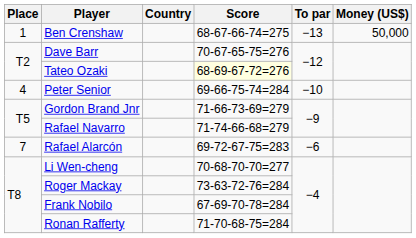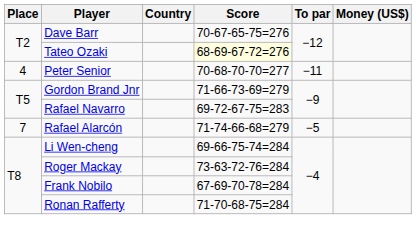 <table class="wikitable" style="font-size:95%;">
 <tr>
 <th>Place</th>
 <th>Player</th>
 <th>Country</th>
 <th>Score</th>
 <th>To par</th>
 <th>Money (US$)</th>
-</tr>
-<tr>
-<td align=center>1</td>
-<td><a href='#'>Ben Crenshaw</a></td>
-<td></td>
-<td>68-67-66-74=275</td>
-<td align=center>−13</td>
-<td align=right>50,000</td>
 </tr>
 <tr>
 <td rowspan=2 align=center>T2</td>
 <td><a href='#'>Dave Barr</a></td>
 <td></td>
 <td>70-67-65-75=276</td>
 <td rowspan=2 align=center>−12</td>
 <td rowspan=2 align=right></td>
 </tr>
 <tr>
 <td><a href='#'>Tateo Ozaki</a></td>
 <td></td>
 <td style="background: lightyellow;">68-69-67-72=276</td>
 </tr>
 <tr>
 <td align=center>4</td>
 <td><a href='#'>Peter Senior</a></td>
 <td></td>
-<td>69-66-75-74=284</td>
-<td align=center>−10</td>
+<td>70-68-70-70=277</td>
+<td align=center>−11</td>
 <td align=right></td>
 </tr>
 <tr>
 <td rowspan=2 align=center>T5</td>
 <td><a href='#'>Gordon Brand Jnr</a></td>
 <td></td>
 <td>71-66-73-69=279</td>
 <td rowspan=2 align=center>−9</td>
 <td rowspan=2 align=right></td>
 </tr>
 <tr>
 <td><a href='#'>Rafael Navarro</a></td>
 <td></td>
-<td>71-74-66-68=279</td>
+<td>69-72-67-75=283</td>
 </tr>
 <tr>
 <td align=center>7</td>
 <td><a href='#'>Rafael Alarcón</a></td>
 <td></td>
-<td>69-72-67-75=283</td>
-<td align=center>−6</td>
+<td>71-74-66-68=279</td>
+<td align=center>−5</td>
 <td></td>
 </tr>
 <tr>
 <td rowspan=4>T8</td>
 <td><a href='#'>Li Wen-cheng</a></td>
 <td></td>
-<td>70-68-70-70=277</td>
+<td>69-66-75-74=284</td>
 <td rowspan=4 align=center>−4</td>
 <td rowspan=4></td>
 </tr>
 <tr>
 <td><a href='#'>Roger Mackay</a></td>
 <td></td>
 <td>73-63-72-76=284</td>
 </tr>
 <tr>
 <td><a href='#'>Frank Nobilo</a></td>
 <td></td>
 <td>67-69-70-78=284</td>
 </tr>
 <tr>
 <td><a href='#'>Ronan Rafferty</a></td>
 <td></td>
 <td>71-70-68-75=284</td>
 </tr>
 </table>
